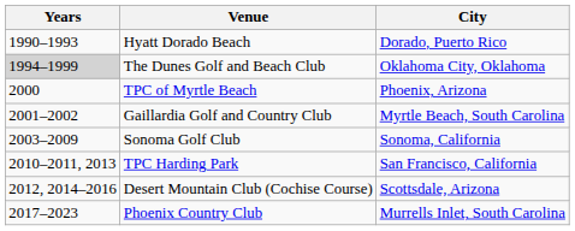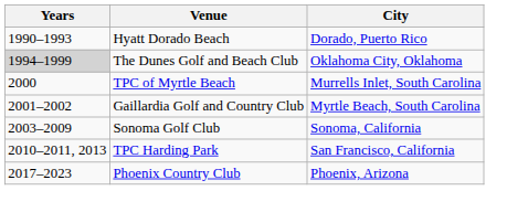 <table class=wikitable>
 <tr>
 <th>Years</th>
 <th>Venue</th>
 <th>City</th>
 </tr>
 <tr>
 <td>1990–1993</td>
 <td>Hyatt Dorado Beach</td>
 <td><a href='#'>Dorado, Puerto Rico</a></td>
 </tr>
 <tr>
 <td style="background: lightgrey;">1994–1999</td>
 <td>The Dunes Golf and Beach Club</td>
 <td><a href='#'>Oklahoma City, Oklahoma</a></td>
 </tr>
 <tr>
 <td>2000</td>
 <td><a href='#'>TPC of Myrtle Beach</a></td>
-<td><a href='#'>Phoenix, Arizona</a></td>
+<td><a href='#'>Murrells Inlet, South Carolina</a></td>
 </tr>
 <tr>
 <td>2001–2002</td>
 <td>Gaillardia Golf and Country Club</td>
 <td><a href='#'>Myrtle Beach, South Carolina</a></td>
 </tr>
 <tr>
 <td>2003–2009</td>
 <td>Sonoma Golf Club</td>
 <td><a href='#'>Sonoma, California</a></td>
 </tr>
 <tr>
 <td>2010–2011, 2013</td>
 <td><a href='#'>TPC Harding Park</a></td>
 <td><a href='#'>San Francisco, California</a></td>
 </tr>
 <tr>
-<td>2012, 2014–2016</td>
-<td>Desert Mountain Club (Cochise Course)</td>
-<td><a href='#'>Scottsdale, Arizona</a></td>
-</tr>
-<tr>
 <td>2017–2023</td>
 <td><a href='#'>Phoenix Country Club</a></td>
-<td><a href='#'>Murrells Inlet, South Carolina</a></td>
+<td><a href='#'>Phoenix, Arizona</a></td>
 </tr>
 </table>
